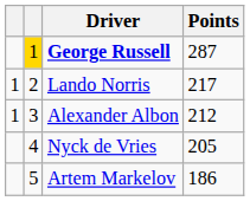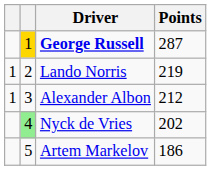 <table class="wikitable" style="font-size: 85%;">
 <tr>
 <th></th>
 <th></th>
 <th>Driver</th>
 <th>Points</th>
 </tr>
 <tr>
 <td></td>
 <td align="center" style="background: gold;">1</td>
 <td> <strong><a href='#'>George Russell</a></strong></td>
 <td>287</td>
 </tr>
 <tr>
 <td> 1</td>
 <td align="center">2</td>
 <td> <a href='#'>Lando Norris</a></td>
-<td>217</td>
+<td>219</td>
 </tr>
 <tr>
 <td> 1</td>
 <td align="center">3</td>
 <td> <a href='#'>Alexander Albon</a></td>
 <td>212</td>
 </tr>
 <tr>
 <td></td>
-<td align="center">4</td>
+<td align="center" style="background: lightgreen;">4</td>
 <td> <a href='#'>Nyck de Vries</a></td>
-<td>205</td>
+<td>202</td>
 </tr>
 <tr>
 <td></td>
 <td align="center">5</td>
 <td> <a href='#'>Artem Markelov</a></td>
 <td>186</td>
 </tr>
 </table>
